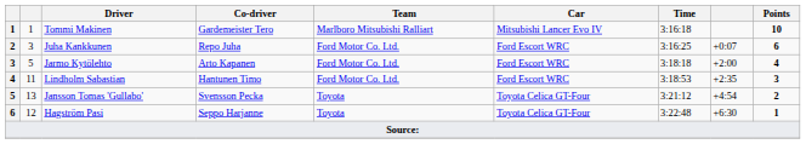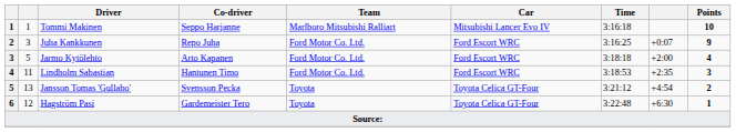 <table class="wikitable" width=85% style="font-size: 85%;">
 <tr>
 <th></th>
 <th></th>
 <th>Driver</th>
 <th>Co-driver</th>
 <th>Team</th>
 <th>Car</th>
 <th>Time</th>
 <th></th>
 <th>Points</th>
 </tr>
 <tr>
 <th>1</th>
 <td align="center">1</td>
 <td> <a href='#'>Tommi Makinen</a></td>
-<td> <a href='#'>Gardemeister Tero</a></td>
+<td> <a href='#'>Seppo Harjanne</a></td>
 <td> <a href='#'>Marlboro Mitsubishi Ralliart</a></td>
 <td><a href='#'>Mitsubishi Lancer Evo IV</a></td>
 <td>3:16:18</td>
 <td></td>
 <td align="center"><strong>10</strong></td>
 </tr>
 <tr>
 <th>2</th>
 <td align="center">3</td>
 <td> <a href='#'>Juha Kankkunen</a></td>
 <td> <a href='#'>Repo Juha</a></td>
 <td> <a href='#'>Ford Motor Co. Ltd.</a></td>
 <td><a href='#'>Ford Escort WRC</a></td>
 <td>3:16:25</td>
 <td>+0:07</td>
-<td align="center"><strong>6</strong></td>
+<td align="center"><strong>9</strong></td>
 </tr>
 <tr>
 <th>3</th>
 <td align="center">5</td>
 <td> <a href='#'>Jarmo Kytölehto</a></td>
 <td> <a href='#'>Arto Kapanen</a></td>
 <td> <a href='#'>Ford Motor Co. Ltd.</a></td>
 <td><a href='#'>Ford Escort WRC</a></td>
 <td>3:18:18</td>
 <td>+2:00</td>
 <td align="center"><strong>4</strong></td>
 </tr>
 <tr>
 <th>4</th>
 <td align="center">11</td>
 <td> <a href='#'>Lindholm Sabastian</a></td>
 <td> <a href='#'>Hantunen Timo</a></td>
 <td> <a href='#'>Ford Motor Co. Ltd.</a></td>
 <td><a href='#'>Ford Escort WRC</a></td>
 <td>3:18:53</td>
 <td>+2:35</td>
 <td align="center"><strong>3</strong></td>
 </tr>
 <tr>
 <th>5</th>
 <td align="center">13</td>
 <td> <a href='#'>Jansson Tomas 'Gullabo'</a></td>
 <td> <a href='#'>Svensson Pecka</a></td>
 <td> <a href='#'>Toyota</a></td>
 <td><a href='#'>Toyota Celica GT-Four</a></td>
 <td>3:21:12</td>
 <td>+4:54</td>
 <td align="center"><strong>2</strong></td>
 </tr>
 <tr>
 <th>6</th>
 <td align="center">12</td>
 <td> <a href='#'>Hagström Pasi</a></td>
-<td> <a href='#'>Seppo Harjanne</a></td>
+<td> <a href='#'>Gardemeister Tero</a></td>
 <td> <a href='#'>Toyota</a></td>
 <td><a href='#'>Toyota Celica GT-Four</a></td>
 <td>3:22:48</td>
 <td>+6:30</td>
 <td align="center"><strong>1</strong></td>
 </tr>
 <tr>
 <td style="background-color:#EAECF0; text-align:center" colspan="9"><strong>Source:</strong></td>
 </tr>
 <tr>
 </tr>
 </table>
